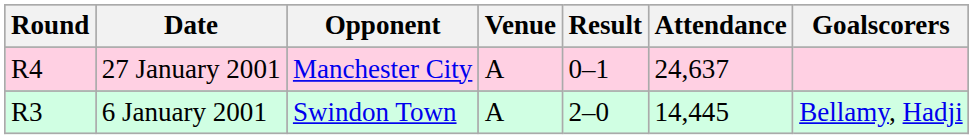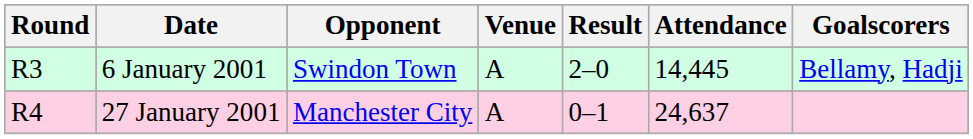 <table class="wikitable">
 <tr>
 <th>Round</th>
 <th>Date</th>
 <th>Opponent</th>
 <th>Venue</th>
 <th>Result</th>
 <th>Attendance</th>
 <th>Goalscorers</th>
 </tr>
+<tr style="background-color: #d0ffe3;">
+<td>R3</td>
+<td>6 January 2001</td>
+<td><a href='#'>Swindon Town</a></td>
+<td>A</td>
+<td>2–0</td>
+<td>14,445</td>
+<td><a href='#'>Bellamy</a>, <a href='#'>Hadji</a></td>
+</tr>
 <tr style="background-color: #ffd0e3;">
 <td>R4</td>
 <td>27 January 2001</td>
 <td><a href='#'>Manchester City</a></td>
 <td>A</td>
 <td>0–1</td>
 <td>24,637</td>
 <td></td>
 </tr>
-<tr style="background-color: #d0ffe3;">
-<td>R3</td>
-<td>6 January 2001</td>
-<td><a href='#'>Swindon Town</a></td>
-<td>A</td>
-<td>2–0</td>
-<td>14,445</td>
-<td><a href='#'>Bellamy</a>, <a href='#'>Hadji</a></td>
-</tr>
 </table>
